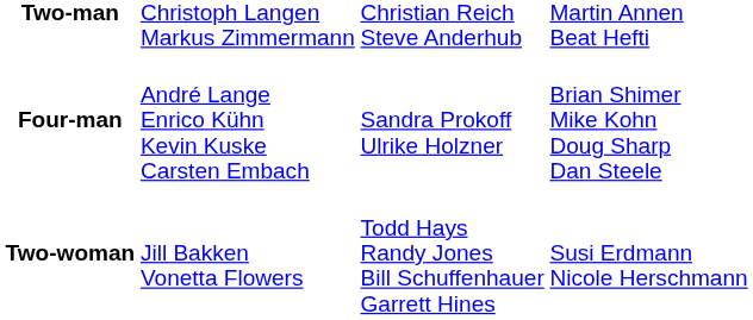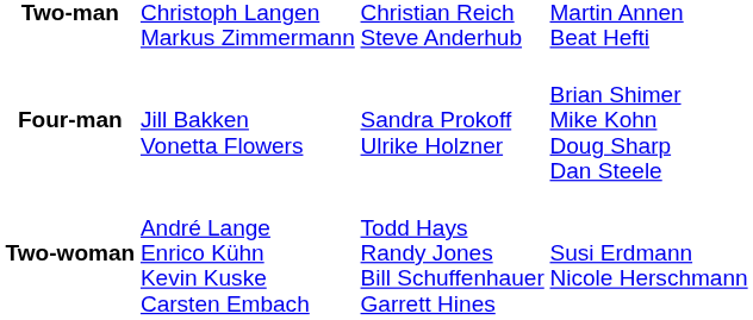 <table>
 <tr>
 <th scope="row">Two-man <br></th>
 <td><br><a href='#'>Christoph Langen</a><br><a href='#'>Markus Zimmermann</a></td>
 <td><br><a href='#'>Christian Reich</a><br><a href='#'>Steve Anderhub</a></td>
 <td><br><a href='#'>Martin Annen</a><br><a href='#'>Beat Hefti</a></td>
 </tr>
 <tr>
 <th scope="row">Four-man <br></th>
-<td><br><a href='#'>André Lange</a><br> <a href='#'>Enrico Kühn</a> <br> <a href='#'>Kevin Kuske</a> <br> <a href='#'>Carsten Embach</a></td>
+<td><br><a href='#'>Jill Bakken</a> <br>  <a href='#'>Vonetta Flowers</a></td>
 <td><br><a href='#'>Sandra Prokoff</a> <br>  <a href='#'>Ulrike Holzner</a></td>
 <td><br><a href='#'>Brian Shimer</a> <br> <a href='#'>Mike Kohn</a> <br> <a href='#'>Doug Sharp</a> <br> <a href='#'>Dan Steele</a></td>
 </tr>
 <tr>
 <th scope="row">Two-woman <br></th>
-<td><br><a href='#'>Jill Bakken</a> <br>  <a href='#'>Vonetta Flowers</a></td>
+<td><br><a href='#'>André Lange</a><br> <a href='#'>Enrico Kühn</a> <br> <a href='#'>Kevin Kuske</a> <br> <a href='#'>Carsten Embach</a></td>
 <td><br><a href='#'>Todd Hays</a> <br> <a href='#'>Randy Jones</a> <br> <a href='#'>Bill Schuffenhauer</a> <br>  <a href='#'>Garrett Hines</a></td>
 <td><br><a href='#'>Susi Erdmann</a> <br>  <a href='#'>Nicole Herschmann</a></td>
 </tr>
 </table>
